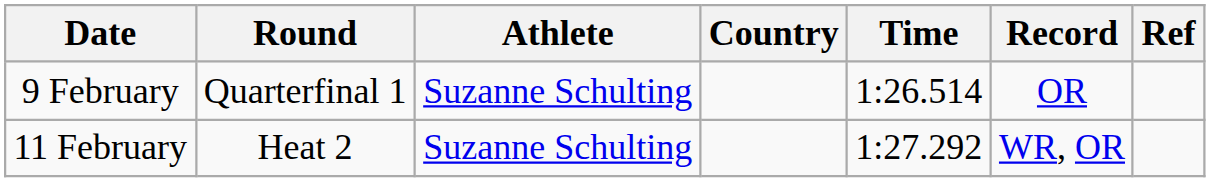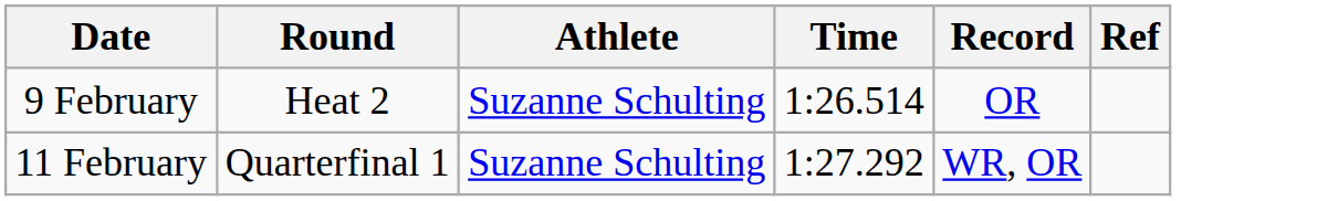 <table class="wikitable sortable" style="text-align:center">
 <tr>
 <th>Date</th>
 <th>Round</th>
 <th>Athlete</th>
-<th>Country</th>
 <th>Time</th>
 <th>Record</th>
 <th>Ref</th>
 </tr>
 <tr>
 <td>9 February</td>
-<td>Quarterfinal 1</td>
+<td>Heat 2</td>
 <td align=left><a href='#'>Suzanne Schulting</a></td>
-<td align=left></td>
 <td>1:26.514</td>
 <td><a href='#'>OR</a></td>
 <td></td>
 </tr>
 <tr>
 <td>11 February</td>
-<td>Heat 2</td>
+<td>Quarterfinal 1</td>
 <td align=left><a href='#'>Suzanne Schulting</a></td>
-<td align=left></td>
 <td>1:27.292</td>
 <td><a href='#'>WR</a>, <a href='#'>OR</a></td>
 <td></td>
 </tr>
 </table>
